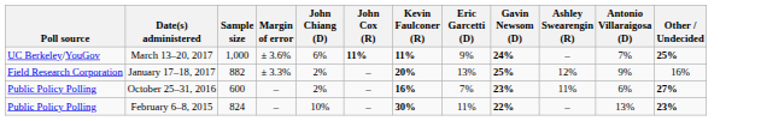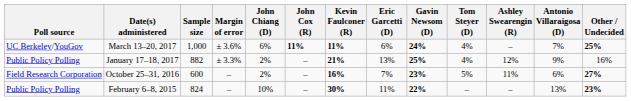 <table class="wikitable" style="font-size:90%">
 <tr valign=bottom>
 <th>Poll source</th>
 <th>Date(s)<br>administered</th>
 <th>Sample<br>size</th>
 <th>Margin<br>of error</th>
 <th style="width:60px">John<br>Chiang<br>(D)</th>
 <th style="width:60px">John<br>Cox<br>(R)</th>
 <th style="width:60px">Kevin<br>Faulconer<br>(R)</th>
 <th style="width:60px">Eric<br>Garcetti<br>(D)</th>
 <th style="width:60px">Gavin<br>Newsom<br>(D)</th>
+<th style="width:60px">Tom<br>Steyer<br>(D)</th>
 <th style="width:60px">Ashley<br>Swearengin<br>(R)</th>
 <th style="width:60px">Antonio<br>Villaraigosa<br>(D)</th>
 <th>Other /<br>Undecided</th>
 </tr>
 <tr>
 <td><a href='#'>UC Berkeley</a>/<a href='#'>YouGov</a></td>
 <td align=center>March 13–20, 2017</td>
 <td align=center>1,000</td>
 <td align=center>± 3.6%</td>
 <td align=center>6%</td>
 <td><strong>11%</strong></td>
 <td><strong>11%</strong></td>
-<td align=center>9%</td>
+<td align=center>6%</td>
 <td><strong>24%</strong></td>
+<td align=center>4%</td>
 <td align=center>–</td>
 <td align=center>7%</td>
 <td><strong>25%</strong></td>
 </tr>
 <tr>
-<td><a href='#'>Field Research Corporation</a></td>
+<td><a href='#'>Public Policy Polling</a></td>
 <td align=center>January 17–18, 2017</td>
 <td align=center>882</td>
 <td align=center>± 3.3%</td>
 <td align=center>2%</td>
 <td align=center>–</td>
-<td><strong>20%</strong></td>
+<td><strong>21%</strong></td>
 <td align=center>13%</td>
 <td><strong>25%</strong></td>
+<td align=center>4%</td>
 <td align=center>12%</td>
 <td align=center>9%</td>
 <td align=center>16%</td>
 </tr>
 <tr>
-<td><a href='#'>Public Policy Polling</a></td>
+<td><a href='#'>Field Research Corporation</a></td>
 <td align=center>October 25–31, 2016</td>
 <td align=center>600</td>
 <td align=center>–</td>
 <td align=center>2%</td>
 <td align=center>–</td>
 <td><strong>16%</strong></td>
 <td align=center>7%</td>
 <td><strong>23%</strong></td>
+<td align=center>5%</td>
 <td align=center>11%</td>
 <td align=center>6%</td>
 <td><strong>27%</strong></td>
 </tr>
 <tr>
 <td><a href='#'>Public Policy Polling</a></td>
 <td align=center>February 6–8, 2015</td>
 <td align=center>824</td>
 <td align=center>–</td>
 <td align=center>10%</td>
 <td align=center>–</td>
 <td><strong>30%</strong></td>
 <td align=center>11%</td>
 <td><strong>22%</strong></td>
 <td align=center>–</td>
+<td align=center>–</td>
 <td align=center>13%</td>
 <td><strong>23%</strong></td>
 </tr>
 </table>
